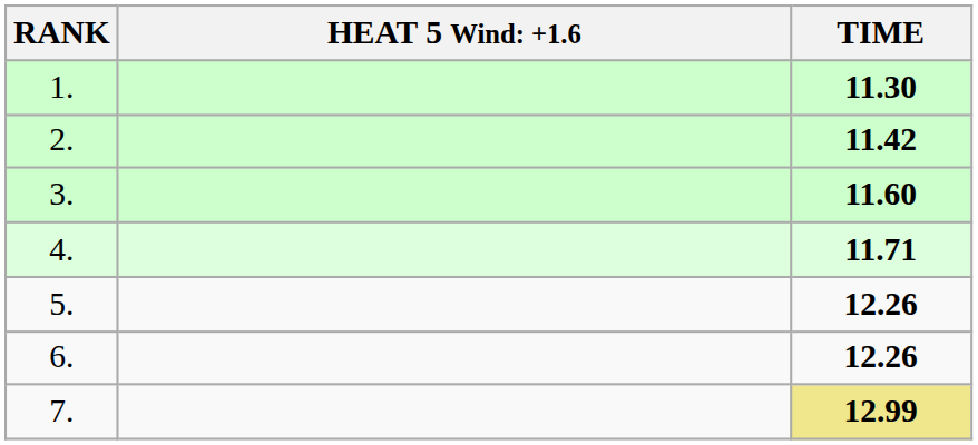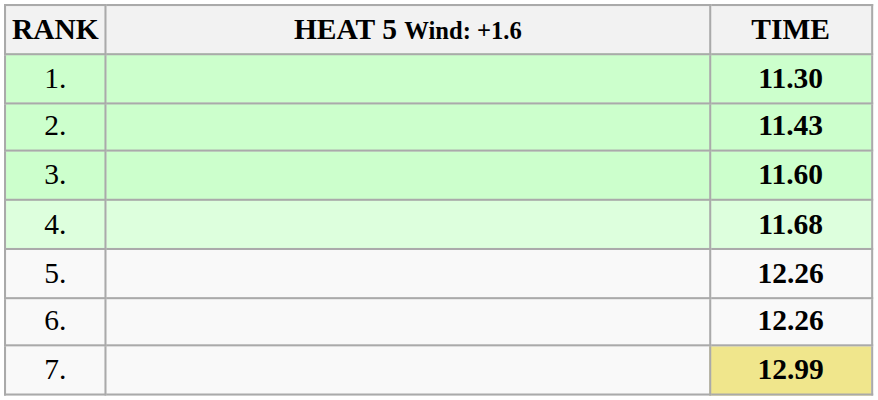 <table class="wikitable" style="border-collapse: collapse; font-size: 90%;">
 <tr>
 <th>RANK</th>
 <th style="width: 20em">HEAT 5 <small>Wind: +1.6</small></th>
 <th style="width: 5em">TIME</th>
 </tr>
 <tr style="background:#ccffcc;">
 <td align="center">1.</td>
 <td></td>
 <td align="center"><strong>11.30</strong></td>
 </tr>
 <tr style="background:#ccffcc;">
 <td align="center">2.</td>
 <td></td>
-<td align="center"><strong>11.42</strong></td>
+<td align="center"><strong>11.43</strong></td>
 </tr>
 <tr style="background:#ccffcc;">
 <td align="center">3.</td>
 <td></td>
 <td align="center"><strong>11.60</strong></td>
 </tr>
 <tr style="background:#ddffdd;">
 <td align="center">4.</td>
 <td></td>
-<td align="center"><strong>11.71</strong></td>
+<td align="center"><strong>11.68</strong></td>
 </tr>
 <tr>
 <td align="center">5.</td>
 <td></td>
 <td align="center"><strong>12.26</strong></td>
 </tr>
 <tr>
 <td align="center">6.</td>
 <td></td>
 <td align="center"><strong>12.26</strong></td>
 </tr>
 <tr>
 <td align="center">7.</td>
 <td></td>
 <td align="center" style="background: khaki;"><strong>12.99</strong></td>
 </tr>
 </table>
